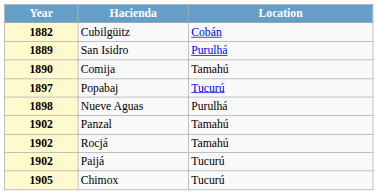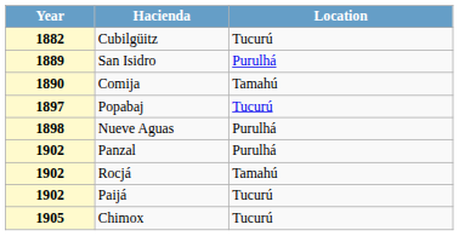 <table class="mw-collapsible wikitable" width=40%>
 <tr style="color:white;">
 <th style="background:#659ec7;" align=center width=20%><strong>Year</strong></th>
 <th style="background:#659ec7;" align=center width=30%><strong>Hacienda</strong></th>
 <th style="background:#659ec7;" align=center><strong>Location</strong></th>
 </tr>
 <tr>
 <th style="background:lemonchiffon;">1882</th>
 <td>Cubilgüitz</td>
-<td><a href='#'>Cobán</a></td>
+<td>Tucurú</td>
 </tr>
 <tr>
 <th style="background:lemonchiffon;">1889</th>
 <td>San Isidro</td>
 <td><a href='#'>Purulhá</a></td>
 </tr>
 <tr>
 <th style="background:lemonchiffon;">1890</th>
 <td>Comija</td>
 <td>Tamahú</td>
 </tr>
 <tr>
 <th style="background:lemonchiffon;">1897</th>
 <td>Popabaj</td>
 <td><a href='#'>Tucurú</a></td>
 </tr>
 <tr>
 <th style="background:lemonchiffon;">1898</th>
 <td>Nueve Aguas</td>
 <td>Purulhá</td>
 </tr>
 <tr>
 <th style="background:lemonchiffon;">1902</th>
 <td>Panzal</td>
-<td>Tamahú</td>
+<td>Purulhá</td>
 </tr>
 <tr>
 <th style="background:lemonchiffon;">1902</th>
 <td>Rocjá</td>
 <td>Tamahú</td>
 </tr>
 <tr>
 <th style="background:lemonchiffon;">1902</th>
 <td>Paijá</td>
 <td>Tucurú</td>
 </tr>
 <tr>
 <th style="background:lemonchiffon;">1905</th>
 <td>Chimox</td>
 <td>Tucurú</td>
 </tr>
 </table>
